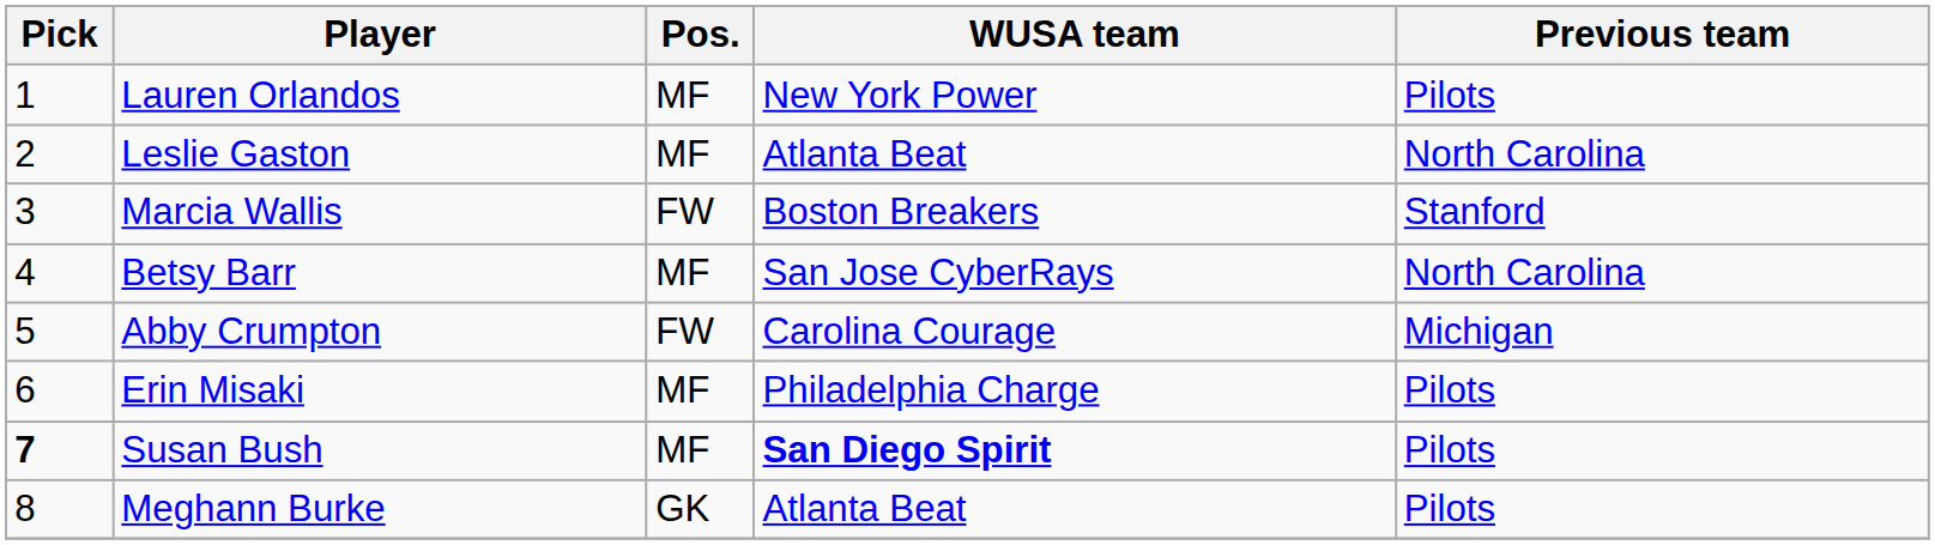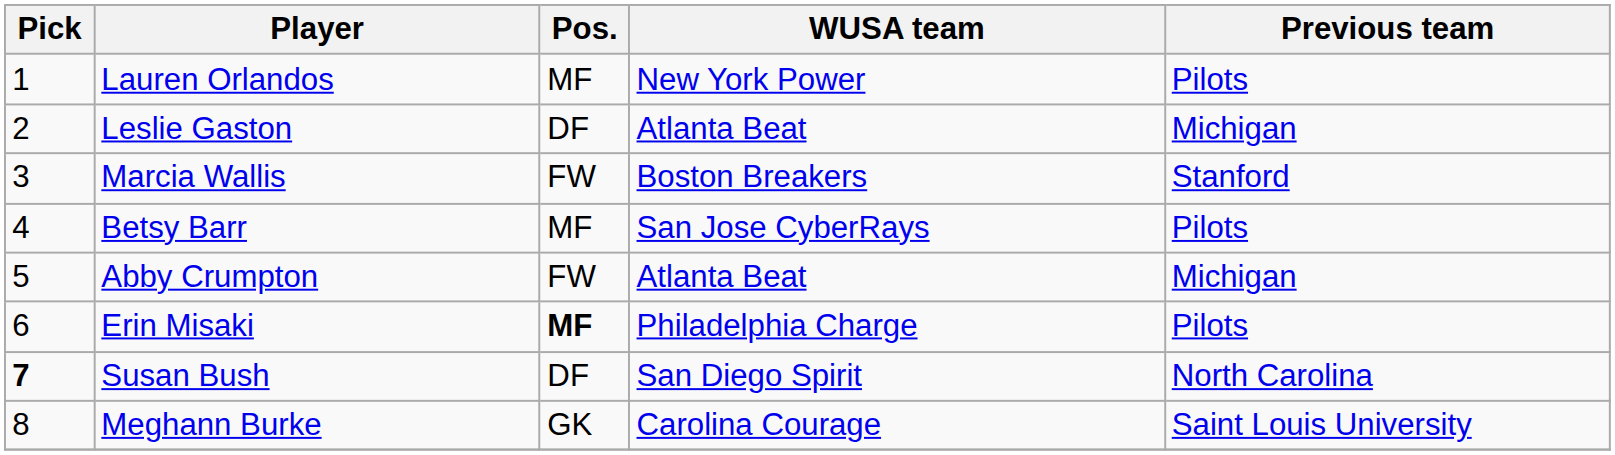 <table class="wikitable">
 <tr>
 <th width="5%">Pick</th>
 <th width="25%">Player</th>
 <th width="5%">Pos.</th>
 <th width="30%">WUSA team</th>
 <th width="25%">Previous team</th>
 </tr>
 <tr>
 <td>1</td>
 <td><a href='#'>Lauren Orlandos</a></td>
 <td>MF</td>
 <td><a href='#'>New York Power</a></td>
 <td><a href='#'>Pilots</a></td>
 </tr>
 <tr>
 <td>2</td>
 <td><a href='#'>Leslie Gaston</a></td>
-<td>MF</td>
+<td>DF</td>
 <td><a href='#'>Atlanta Beat</a></td>
-<td><a href='#'>North Carolina</a></td>
+<td><a href='#'>Michigan</a></td>
 </tr>
 <tr>
 <td>3</td>
 <td><a href='#'>Marcia Wallis</a></td>
 <td>FW</td>
 <td><a href='#'>Boston Breakers</a></td>
 <td><a href='#'>Stanford</a></td>
 </tr>
 <tr>
 <td>4</td>
 <td><a href='#'>Betsy Barr</a></td>
 <td>MF</td>
 <td><a href='#'>San Jose CyberRays</a></td>
-<td><a href='#'>North Carolina</a></td>
+<td><a href='#'>Pilots</a></td>
 </tr>
 <tr>
 <td>5</td>
 <td><a href='#'>Abby Crumpton</a></td>
 <td>FW</td>
-<td><a href='#'>Carolina Courage</a></td>
+<td><a href='#'>Atlanta Beat</a></td>
 <td><a href='#'>Michigan</a></td>
 </tr>
 <tr>
 <td>6</td>
 <td><a href='#'>Erin Misaki</a></td>
-<td>MF</td>
+<td><strong>MF</strong></td>
 <td><a href='#'>Philadelphia Charge</a></td>
 <td><a href='#'>Pilots</a></td>
 </tr>
 <tr>
 <td><strong>7</strong></td>
 <td><a href='#'>Susan Bush</a></td>
-<td>MF</td>
-<td><strong><a href='#'>San Diego Spirit</a></strong></td>
-<td><a href='#'>Pilots</a></td>
+<td>DF</td>
+<td><a href='#'>San Diego Spirit</a></td>
+<td><a href='#'>North Carolina</a></td>
 </tr>
 <tr>
 <td>8</td>
 <td><a href='#'>Meghann Burke</a></td>
 <td>GK</td>
-<td><a href='#'>Atlanta Beat</a></td>
-<td><a href='#'>Pilots</a></td>
+<td><a href='#'>Carolina Courage</a></td>
+<td><a href='#'>Saint Louis University</a></td>
 </tr>
 <tr>
 </tr>
 </table>
